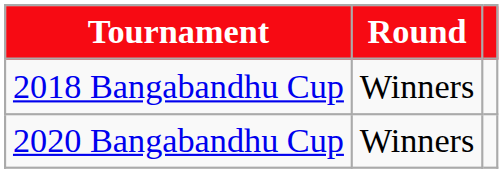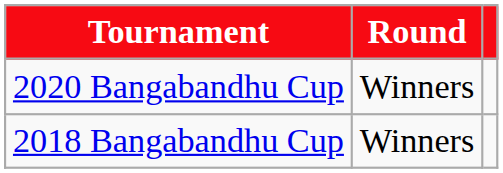 <table class="wikitable" font-size:90%;">
 <tr>
 <th style="color:white; background:#F70A13;">Tournament</th>
 <th style="color:white; background:#F70A13;">Round</th>
 <th style="color:white; background:#F70A13;"></th>
 </tr>
 <tr>
+<td> <a href='#'>2020 Bangabandhu Cup</a></td>
+<td>Winners</td>
+<td></td>
+</tr>
+<tr>
 <td> <a href='#'>2018 Bangabandhu Cup</a></td>
 <td>Winners</td>
 <td></td>
 </tr>
-<tr>
-<td> <a href='#'>2020 Bangabandhu Cup</a></td>
-<td>Winners</td>
-<td></td>
-</tr>
 </table>
